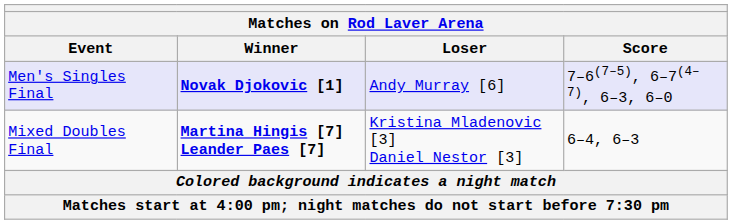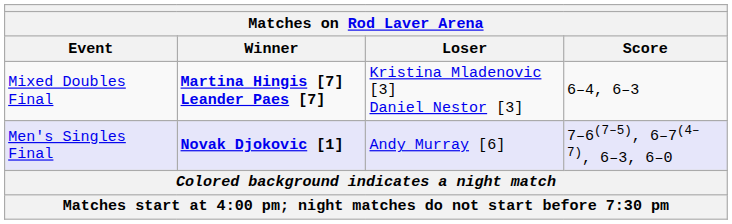 <table class="wikitable collapsible uncollapsed" style="margin:1em auto;">
 <tr>
 <th colspan=4></th>
 </tr>
 <tr>
 <th colspan=4><strong>Matches on <a href='#'>Rod Laver Arena</a></strong></th>
 </tr>
 <tr>
 <th style="width:220px;">Event</th>
 <th style="width:240px;">Winner</th>
 <th style="width:240px;">Loser</th>
 <th style="width:220px;">Score</th>
 </tr>
+<tr>
+<td><a href='#'>Mixed Doubles Final</a></td>
+<td><strong> <a href='#'>Martina Hingis</a> [7]<br> <a href='#'>Leander Paes</a> [7]</strong></td>
+<td> <a href='#'>Kristina Mladenovic</a> [3]<br> <a href='#'>Daniel Nestor</a> [3]</td>
+<td>6–4, 6–3</td>
+</tr>
 <tr bgcolor=lavender>
 <td><a href='#'>Men's Singles Final</a></td>
 <td> <strong><a href='#'>Novak Djokovic</a> [1]</strong></td>
 <td> <a href='#'>Andy Murray</a> [6]</td>
 <td>7–6<sup>(7–5)</sup>, 6–7<sup>(4–7)</sup>, 6–3, 6–0</td>
-</tr>
-<tr>
-<td><a href='#'>Mixed Doubles Final</a></td>
-<td><strong> <a href='#'>Martina Hingis</a> [7]<br> <a href='#'>Leander Paes</a> [7]</strong></td>
-<td> <a href='#'>Kristina Mladenovic</a> [3]<br> <a href='#'>Daniel Nestor</a> [3]</td>
-<td>6–4, 6–3</td>
 </tr>
 <tr>
 <th colspan=4><em>Colored background indicates a night match</em></th>
 </tr>
 <tr>
 <th colspan=4>Matches start at 4:00 pm; night matches do not start before 7:30 pm</th>
 </tr>
 </table>
